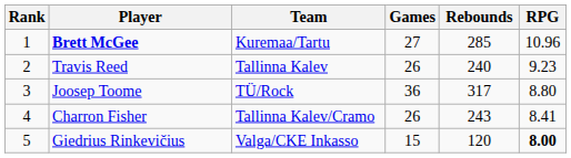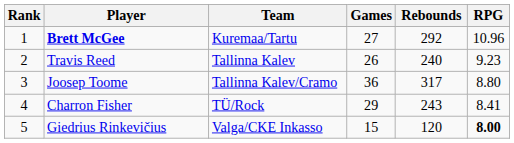 <table class="wikitable sortable" style="text-align: center;">
 <tr>
 <th>Rank</th>
 <th width=180>Player</th>
 <th width=150>Team</th>
 <th>Games</th>
 <th width=75>Rebounds</th>
 <th width=40>RPG</th>
 </tr>
 <tr>
 <td>1</td>
 <td align="left"> <strong><a href='#'>Brett McGee</a></strong></td>
 <td align="left"><a href='#'>Kuremaa/Tartu</a></td>
 <td>27</td>
-<td>285</td>
+<td>292</td>
 <td>10.96</td>
 </tr>
 <tr>
 <td>2</td>
 <td align="left"> <a href='#'>Travis Reed</a></td>
 <td align="left"><a href='#'>Tallinna Kalev</a></td>
 <td>26</td>
 <td>240</td>
 <td>9.23</td>
 </tr>
 <tr>
 <td>3</td>
 <td align="left"> <a href='#'>Joosep Toome</a></td>
-<td align="left"><a href='#'>TÜ/Rock</a></td>
+<td align="left"><a href='#'>Tallinna Kalev/Cramo</a></td>
 <td>36</td>
 <td>317</td>
 <td>8.80</td>
 </tr>
 <tr>
 <td>4</td>
 <td align="left"> <a href='#'>Charron Fisher</a></td>
-<td align="left"><a href='#'>Tallinna Kalev/Cramo</a></td>
-<td>26</td>
+<td align="left"><a href='#'>TÜ/Rock</a></td>
+<td>29</td>
 <td>243</td>
 <td>8.41</td>
 </tr>
 <tr>
 <td>5</td>
 <td align="left"> <a href='#'>Giedrius Rinkevičius</a></td>
 <td align="left"><a href='#'>Valga/CKE Inkasso</a></td>
 <td>15</td>
 <td>120</td>
 <td><strong>8.00</strong></td>
 </tr>
 </table>
